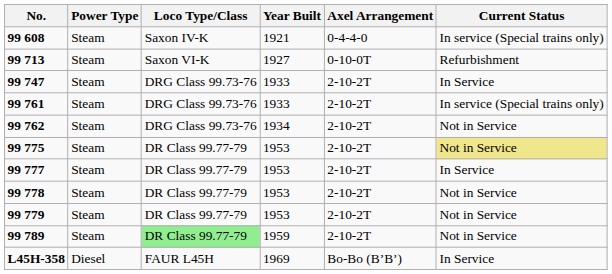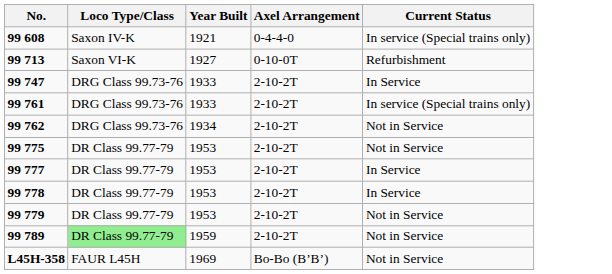 <table class="wikitable" style="font-size:90%;border:1px;">
 <tr>
 <th>No.</th>
-<th>Power Type</th>
 <th>Loco Type/Class</th>
 <th>Year Built</th>
 <th>Axel Arrangement</th>
 <th>Current Status</th>
 </tr>
 <tr>
 <td><strong>99 608</strong></td>
-<td>Steam</td>
 <td>Saxon IV-K</td>
 <td>1921</td>
 <td>0-4-4-0</td>
 <td>In service (Special trains only)</td>
 </tr>
 <tr>
 <td><strong>99 713</strong></td>
-<td>Steam</td>
 <td>Saxon VI-K</td>
 <td>1927</td>
 <td>0-10-0T</td>
 <td>Refurbishment</td>
 </tr>
 <tr>
 <td><strong>99 747</strong></td>
-<td>Steam</td>
 <td>DRG Class 99.73-76</td>
 <td>1933</td>
 <td>2-10-2T</td>
 <td>In Service</td>
 </tr>
 <tr>
 <td><strong>99 761</strong></td>
-<td>Steam</td>
 <td>DRG Class 99.73-76</td>
 <td>1933</td>
 <td>2-10-2T</td>
 <td>In service (Special trains only)</td>
 </tr>
 <tr>
 <td><strong>99 762</strong></td>
-<td>Steam</td>
 <td>DRG Class 99.73-76</td>
 <td>1934</td>
 <td>2-10-2T</td>
 <td>Not in Service</td>
 </tr>
 <tr>
 <td><strong>99 775</strong></td>
-<td>Steam</td>
 <td>DR Class 99.77-79</td>
 <td>1953</td>
 <td>2-10-2T</td>
-<td style="background: khaki;">Not in Service</td>
+<td>Not in Service</td>
 </tr>
 <tr>
 <td><strong>99 777</strong></td>
-<td>Steam</td>
 <td>DR Class 99.77-79</td>
 <td>1953</td>
 <td>2-10-2T</td>
 <td>In Service</td>
 </tr>
 <tr>
 <td><strong>99 778</strong></td>
-<td>Steam</td>
 <td>DR Class 99.77-79</td>
 <td>1953</td>
 <td>2-10-2T</td>
-<td>Not in Service</td>
+<td>In Service</td>
 </tr>
 <tr>
 <td><strong>99 779</strong></td>
-<td>Steam</td>
 <td>DR Class 99.77-79</td>
 <td>1953</td>
 <td>2-10-2T</td>
 <td>Not in Service</td>
 </tr>
 <tr>
 <td><strong>99 789</strong></td>
-<td>Steam</td>
 <td style="background: lightgreen;">DR Class 99.77-79</td>
 <td>1959</td>
 <td>2-10-2T</td>
 <td>Not in Service</td>
 </tr>
 <tr>
 <td><strong>L45H-358</strong></td>
-<td>Diesel</td>
 <td>FAUR L45H</td>
 <td>1969</td>
 <td>Bo-Bo (B’B’)</td>
-<td>In Service</td>
+<td>Not in Service</td>
 </tr>
 </table>
